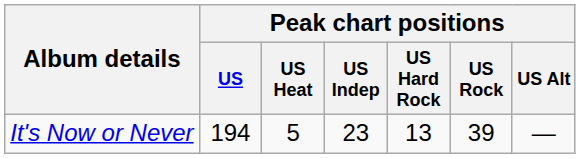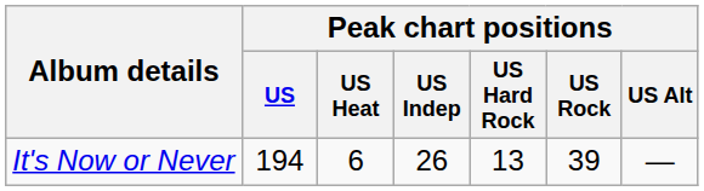 <table class="wikitable" style="text-align:center;">
 <tr>
 <th rowspan="2">Album details</th>
 <th colspan="19">Peak chart positions</th>
 </tr>
 <tr>
 <th style="width:3em;font-size:75%"><a href='#'>US</a></th>
 <th style="width:3em;font-size:75%">US Heat</th>
 <th style="width:3em;font-size:75%">US Indep</th>
 <th style="width:3em;font-size:75%">US Hard Rock</th>
 <th style="width:3em;font-size:75%">US Rock</th>
 <th style="width:3em;font-size:75%">US Alt</th>
 </tr>
 <tr>
 <td align=left><em><a href='#'>It's Now or Never</a></em><br></td>
 <td>194</td>
-<td>5</td>
-<td>23</td>
+<td>6</td>
+<td>26</td>
 <td>13</td>
 <td>39</td>
 <td>—</td>
 </tr>
 </table>
